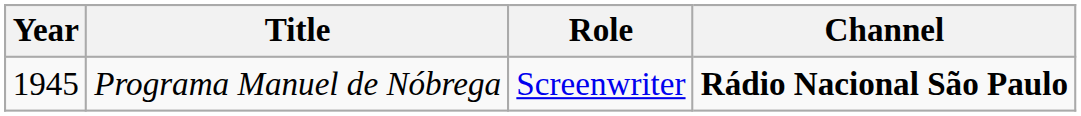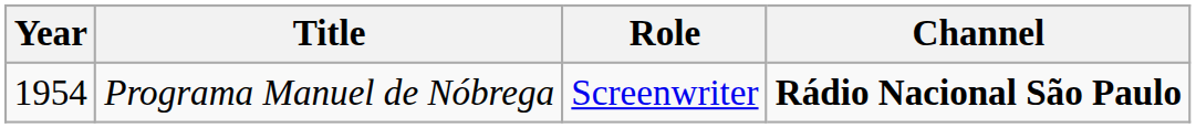 <table class="wikitable">
 <tr>
 <th>Year</th>
 <th>Title</th>
 <th>Role</th>
 <th>Channel</th>
 </tr>
 <tr>
-<td>1945</td>
+<td>1954</td>
 <td><em>Programa Manuel de Nóbrega</em></td>
 <td><a href='#'>Screenwriter</a></td>
 <td><strong>Rádio Nacional São Paulo</strong></td>
 </tr>
 </table>
